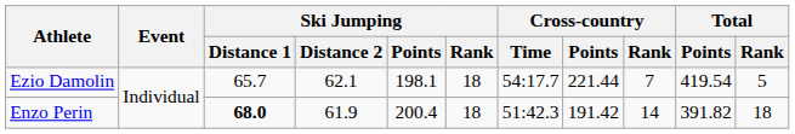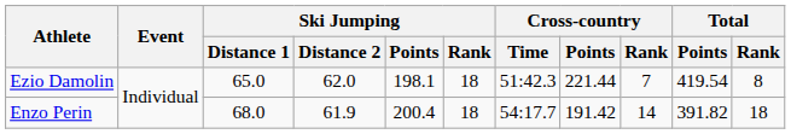 <table class="wikitable" style="font-size:90%">
 <tr>
 <th rowspan="2">Athlete</th>
 <th rowspan="2">Event</th>
 <th colspan="4">Ski Jumping</th>
 <th colspan="3">Cross-country</th>
 <th colspan="2">Total</th>
 </tr>
 <tr>
 <th>Distance 1</th>
 <th>Distance 2</th>
 <th>Points</th>
 <th>Rank</th>
 <th>Time</th>
 <th>Points</th>
 <th>Rank</th>
 <th>Points</th>
 <th>Rank</th>
 </tr>
 <tr>
 <td><a href='#'>Ezio Damolin</a></td>
 <td rowspan="2">Individual</td>
-<td align="center">65.7</td>
-<td align="center">62.1</td>
+<td align="center">65.0</td>
+<td align="center">62.0</td>
 <td align="center">198.1</td>
 <td align="center">18</td>
-<td align="center">54:17.7</td>
+<td align="center">51:42.3</td>
 <td align="center">221.44</td>
 <td align="center">7</td>
 <td align="center">419.54</td>
-<td align="center">5</td>
+<td align="center">8</td>
 </tr>
 <tr>
 <td><a href='#'>Enzo Perin</a></td>
-<td align="center"><strong>68.0</strong></td>
+<td align="center">68.0</td>
 <td align="center">61.9</td>
 <td align="center">200.4</td>
 <td align="center">18</td>
-<td align="center">51:42.3</td>
+<td align="center">54:17.7</td>
 <td align="center">191.42</td>
 <td align="center">14</td>
 <td align="center">391.82</td>
 <td align="center">18</td>
 </tr>
 </table>
